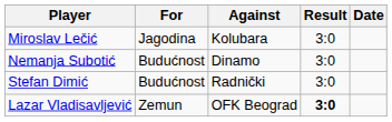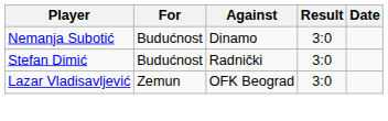 <table class="wikitable " border:0; margin-top:0.2em;">
 <tr>
 <th>Player</th>
 <th>For</th>
 <th>Against</th>
 <th style="text-align:center;">Result</th>
 <th>Date</th>
-</tr>
-<tr>
-<td> <a href='#'>Miroslav Lečić</a></td>
-<td>Jagodina</td>
-<td>Kolubara</td>
-<td style="text-align:center;">3:0</td>
-<td></td>
 </tr>
 <tr>
 <td> <a href='#'>Nemanja Subotić</a></td>
 <td>Budućnost</td>
 <td>Dinamo</td>
 <td style="text-align:center;">3:0</td>
 <td></td>
 </tr>
 <tr>
 <td> <a href='#'>Stefan Dimić</a></td>
 <td>Budućnost</td>
 <td>Radnički</td>
 <td style="text-align:center;">3:0</td>
 <td></td>
 </tr>
 <tr>
 <td> <a href='#'>Lazar Vladisavljević</a></td>
 <td>Zemun</td>
 <td>OFK Beograd</td>
-<td style="text-align:center;"><strong>3:0</strong></td>
+<td style="text-align:center;">3:0</td>
 <td></td>
 </tr>
 </table>
